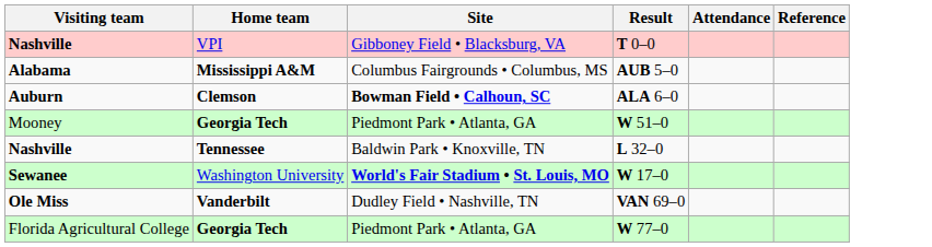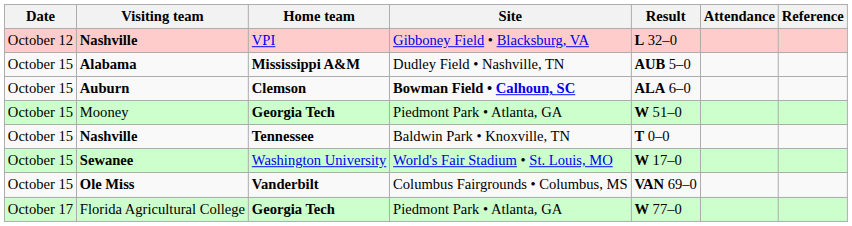 <table class="wikitable" style="font-size:95%;">
 <tr>
+<th>Date</th>
 <th>Visiting team</th>
 <th>Home team</th>
 <th>Site</th>
 <th>Result</th>
 <th>Attendance</th>
 <th class="unsortable">Reference</th>
 </tr>
 <tr bgcolor=ffcccc>
+<td>October 12</td>
 <td><strong>Nashville</strong></td>
 <td><a href='#'>VPI</a></td>
 <td><a href='#'>Gibboney Field</a> • <a href='#'>Blacksburg, VA</a></td>
-<td><strong>T</strong> 0–0</td>
+<td><strong>L</strong> 32–0</td>
 <td></td>
 <td></td>
 </tr>
 <tr bgcolor=>
+<td>October 15</td>
 <td><strong>Alabama</strong></td>
 <td><strong>Mississippi A&M</strong></td>
-<td>Columbus Fairgrounds • Columbus, MS</td>
+<td>Dudley Field • Nashville, TN</td>
 <td><strong>AUB</strong> 5–0</td>
 <td></td>
 <td></td>
 </tr>
 <tr bgcolor=>
+<td>October 15</td>
 <td><strong>Auburn</strong></td>
 <td><strong>Clemson</strong></td>
 <td><strong>Bowman Field • <a href='#'>Calhoun, SC</a></strong></td>
 <td><strong>ALA</strong> 6–0</td>
 <td></td>
 <td></td>
 </tr>
 <tr bgcolor=ccffcc>
+<td>October 15</td>
 <td>Mooney</td>
 <td><strong>Georgia Tech</strong></td>
 <td>Piedmont Park • Atlanta, GA</td>
 <td><strong>W</strong> 51–0</td>
 <td></td>
 <td></td>
 </tr>
 <tr bgcolor=>
+<td>October 15</td>
 <td><strong>Nashville</strong></td>
 <td><strong>Tennessee</strong></td>
 <td>Baldwin Park • Knoxville, TN</td>
-<td><strong>L</strong> 32–0</td>
+<td><strong>T</strong> 0–0</td>
 <td></td>
 <td></td>
 </tr>
 <tr bgcolor=ccffcc>
+<td>October 15</td>
 <td><strong>Sewanee</strong></td>
 <td><a href='#'>Washington University</a></td>
-<td><strong><a href='#'>World's Fair Stadium</a> • <a href='#'>St. Louis, MO</a></strong></td>
+<td><a href='#'>World's Fair Stadium</a> • <a href='#'>St. Louis, MO</a></td>
 <td><strong>W</strong> 17–0</td>
 <td></td>
 <td></td>
 </tr>
 <tr bgcolor=>
+<td>October 15</td>
 <td><strong>Ole Miss</strong></td>
 <td><strong>Vanderbilt</strong></td>
-<td>Dudley Field • Nashville, TN</td>
+<td>Columbus Fairgrounds • Columbus, MS</td>
 <td><strong>VAN</strong> 69–0</td>
 <td></td>
 <td></td>
 </tr>
 <tr bgcolor=ccffcc>
+<td>October 17</td>
 <td>Florida Agricultural College</td>
 <td><strong>Georgia Tech</strong></td>
 <td>Piedmont Park • Atlanta, GA</td>
 <td><strong>W</strong> 77–0</td>
 <td></td>
 <td></td>
 </tr>
 </table>
